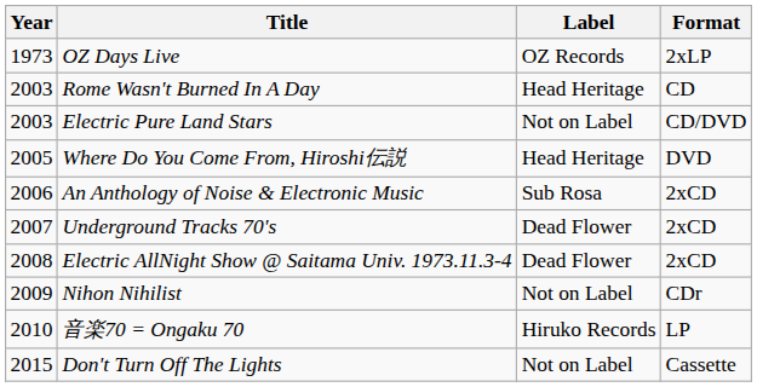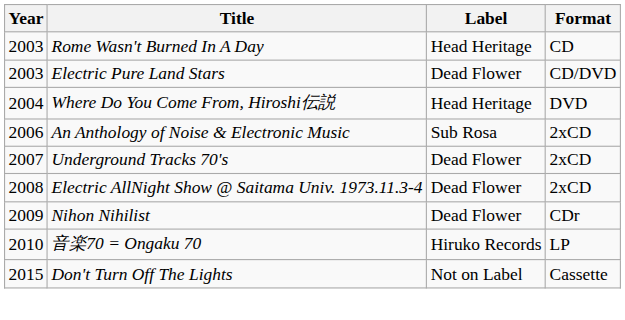 <table class="wikitable">
 <tr>
 <th>Year</th>
 <th>Title</th>
 <th>Label</th>
 <th>Format</th>
-</tr>
-<tr>
-<td>1973</td>
-<td><em>OZ Days Live</em></td>
-<td>OZ Records</td>
-<td>2xLP</td>
 </tr>
 <tr>
 <td>2003</td>
 <td><em>Rome Wasn't Burned In A Day</em></td>
 <td>Head Heritage</td>
 <td>CD</td>
 </tr>
 <tr>
 <td>2003</td>
 <td><em>Electric Pure Land Stars</em></td>
-<td>Not on Label</td>
+<td>Dead Flower</td>
 <td>CD/DVD</td>
 </tr>
 <tr>
-<td>2005</td>
+<td>2004</td>
 <td><em>Where Do You Come From, Hiroshi伝説</em></td>
 <td>Head Heritage</td>
 <td>DVD</td>
 </tr>
 <tr>
 <td>2006</td>
 <td><em>An Anthology of Noise & Electronic Music</em></td>
 <td>Sub Rosa</td>
 <td>2xCD</td>
 </tr>
 <tr>
 <td>2007</td>
 <td><em>Underground Tracks 70's</em></td>
 <td>Dead Flower</td>
 <td>2xCD</td>
 </tr>
 <tr>
 <td>2008</td>
 <td><em>Electric AllNight Show @ Saitama Univ. 1973.11.3-4</em></td>
 <td>Dead Flower</td>
 <td>2xCD</td>
 </tr>
 <tr>
 <td>2009</td>
 <td><em>Nihon Nihilist</em></td>
-<td>Not on Label</td>
+<td>Dead Flower</td>
 <td>CDr</td>
 </tr>
 <tr>
 <td>2010</td>
 <td><em>音楽70 = Ongaku 70</em></td>
 <td>Hiruko Records</td>
 <td>LP</td>
 </tr>
 <tr>
 <td>2015</td>
 <td><em>Don't Turn Off The Lights</em></td>
 <td>Not on Label</td>
 <td>Cassette</td>
 </tr>
 </table>
